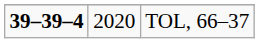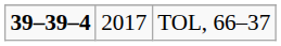 <table class="wikitable" style="text-align:center">
 <tr>
 </tr>
 <tr>
 <td><strong>39–39–4</strong></td>
-<td>2020</td>
+<td>2017</td>
 <td>TOL, 66–37</td>
 </tr>
 </table>
